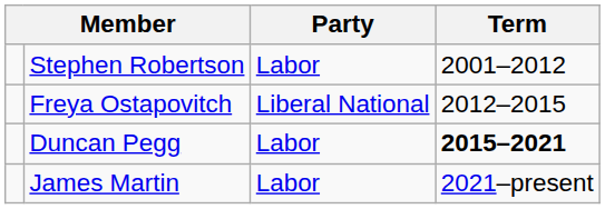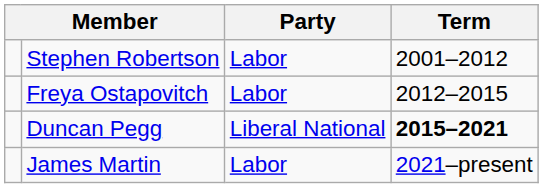 <table class="wikitable">
 <tr>
 <th colspan="2">Member</th>
 <th>Party</th>
 <th>Term</th>
 </tr>
 <tr>
 <td> </td>
 <td><a href='#'>Stephen Robertson</a></td>
 <td><a href='#'>Labor</a></td>
 <td>2001–2012</td>
 </tr>
 <tr>
 <td> </td>
 <td><a href='#'>Freya Ostapovitch</a></td>
-<td><a href='#'>Liberal National</a></td>
+<td><a href='#'>Labor</a></td>
 <td>2012–2015</td>
 </tr>
 <tr>
 <td> </td>
 <td><a href='#'>Duncan Pegg</a></td>
-<td><a href='#'>Labor</a></td>
+<td><a href='#'>Liberal National</a></td>
 <td><strong>2015–2021</strong></td>
 </tr>
 <tr>
 <td> </td>
 <td><a href='#'>James Martin</a></td>
 <td><a href='#'>Labor</a></td>
 <td><a href='#'>2021</a>–present</td>
 </tr>
 </table>
